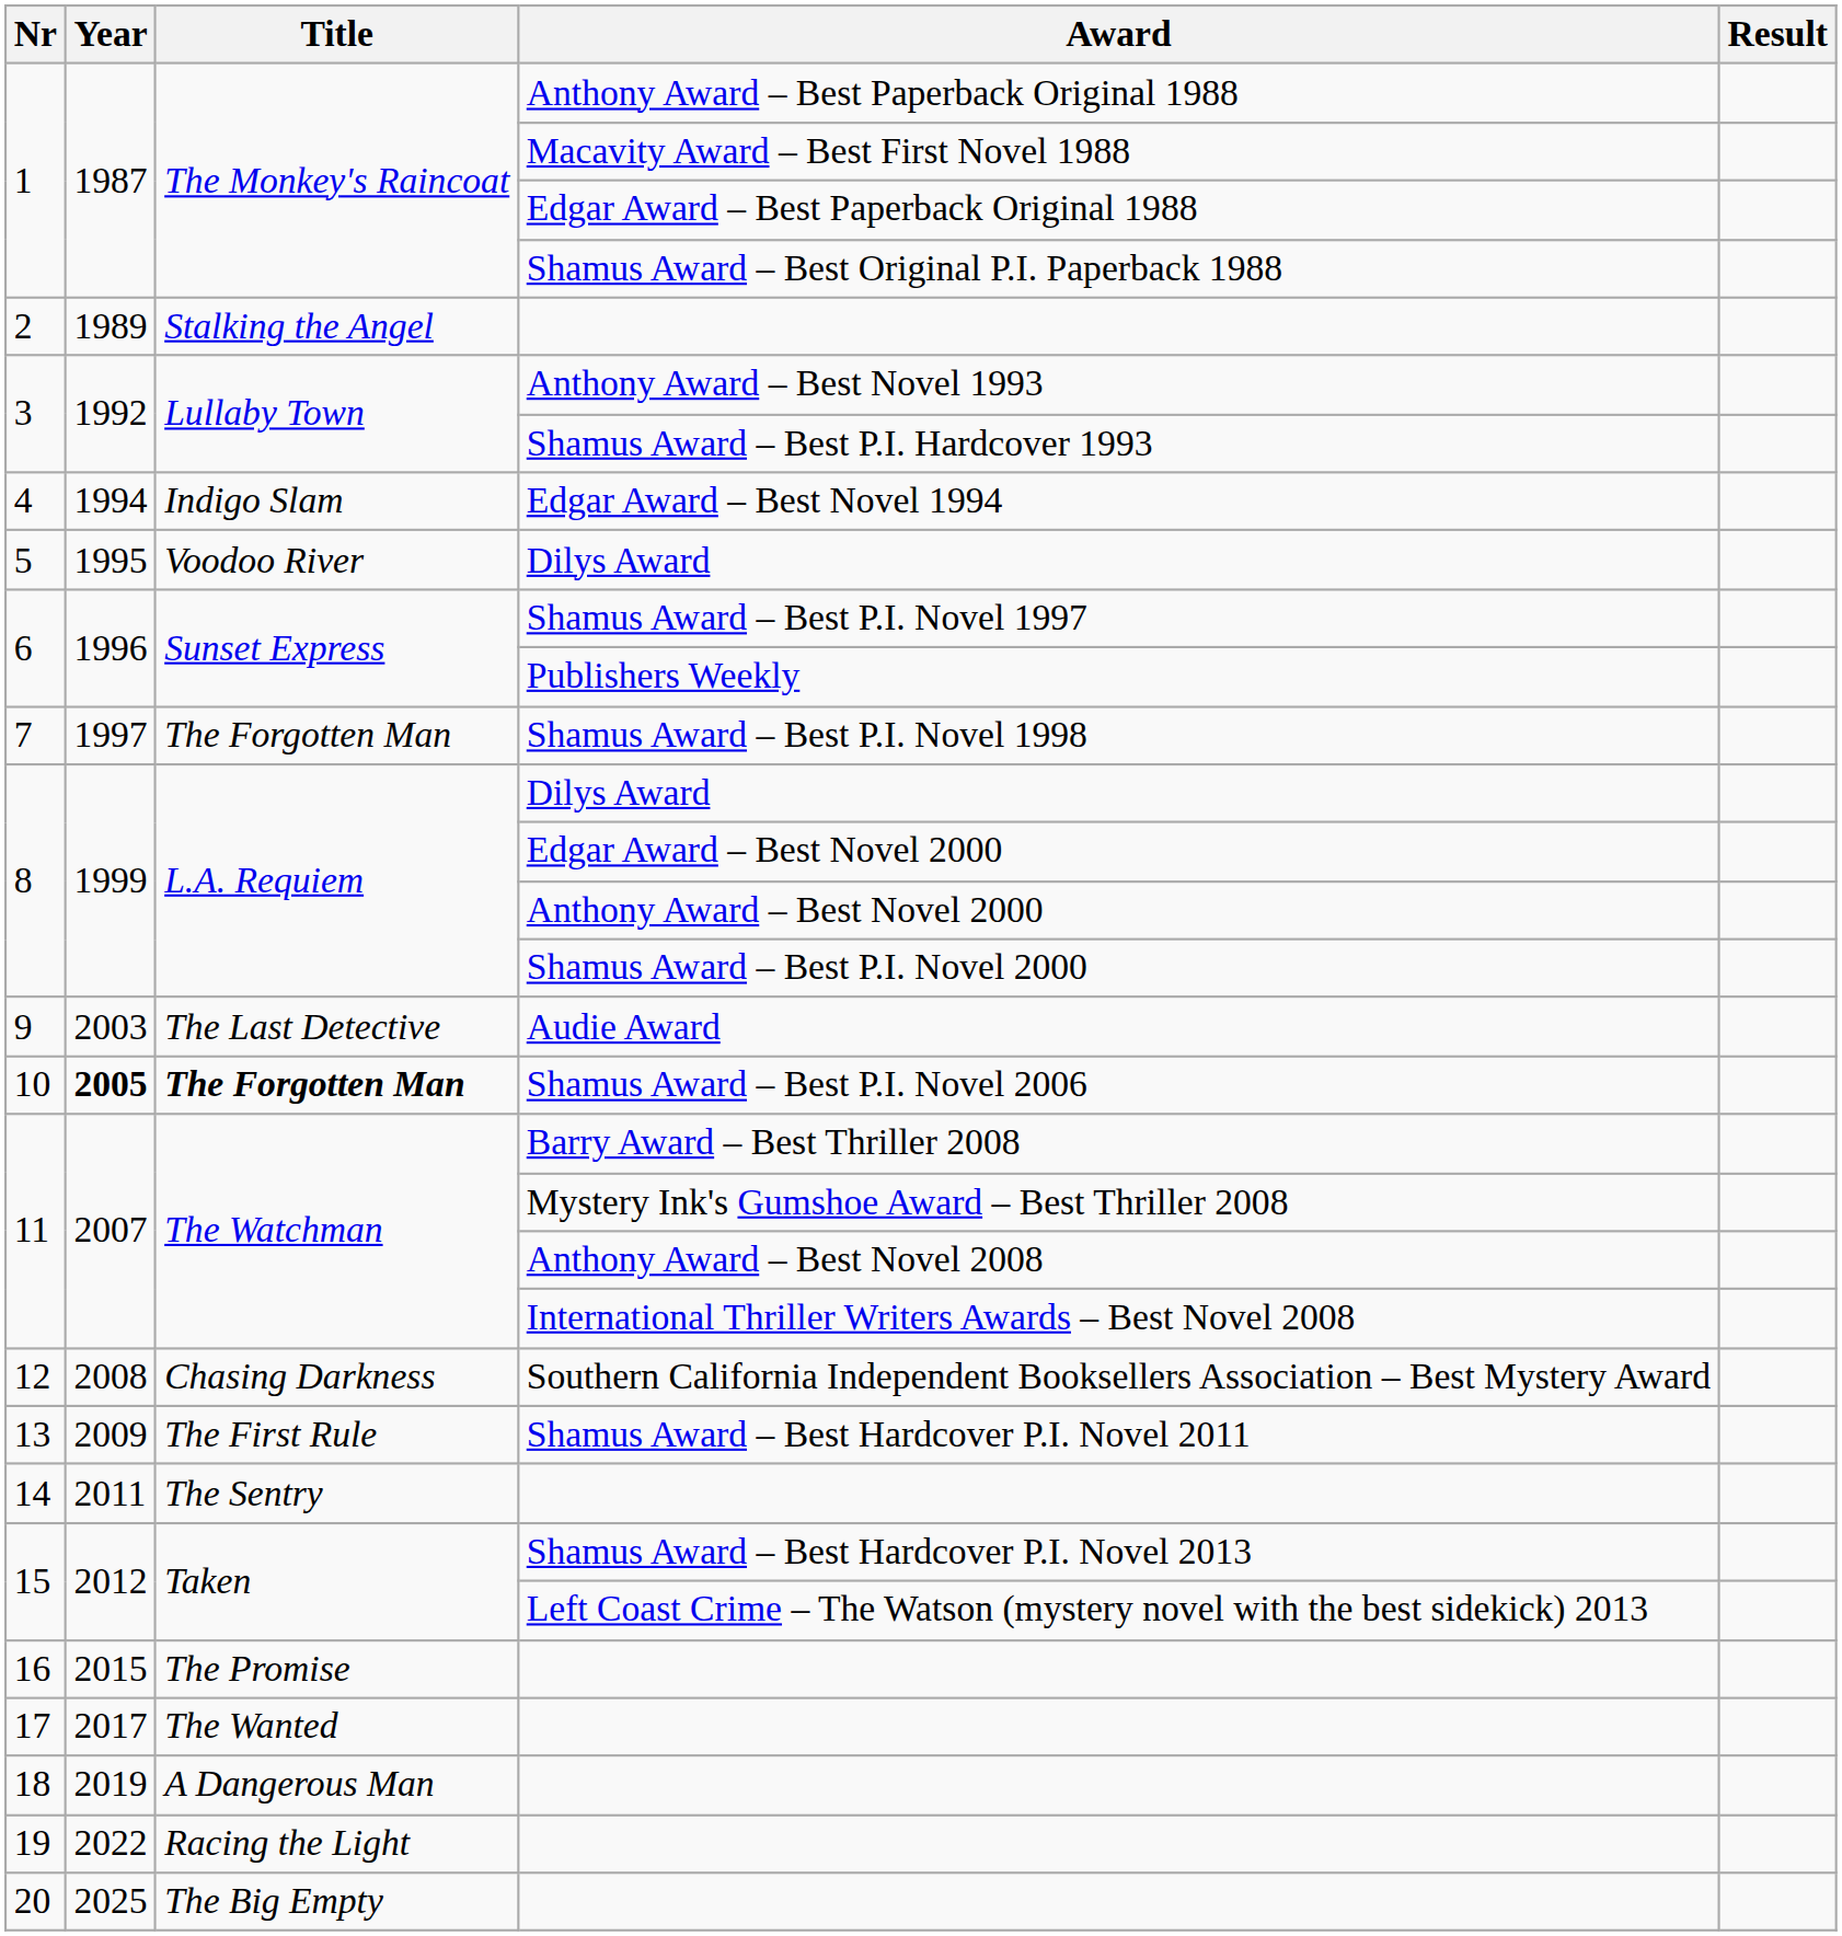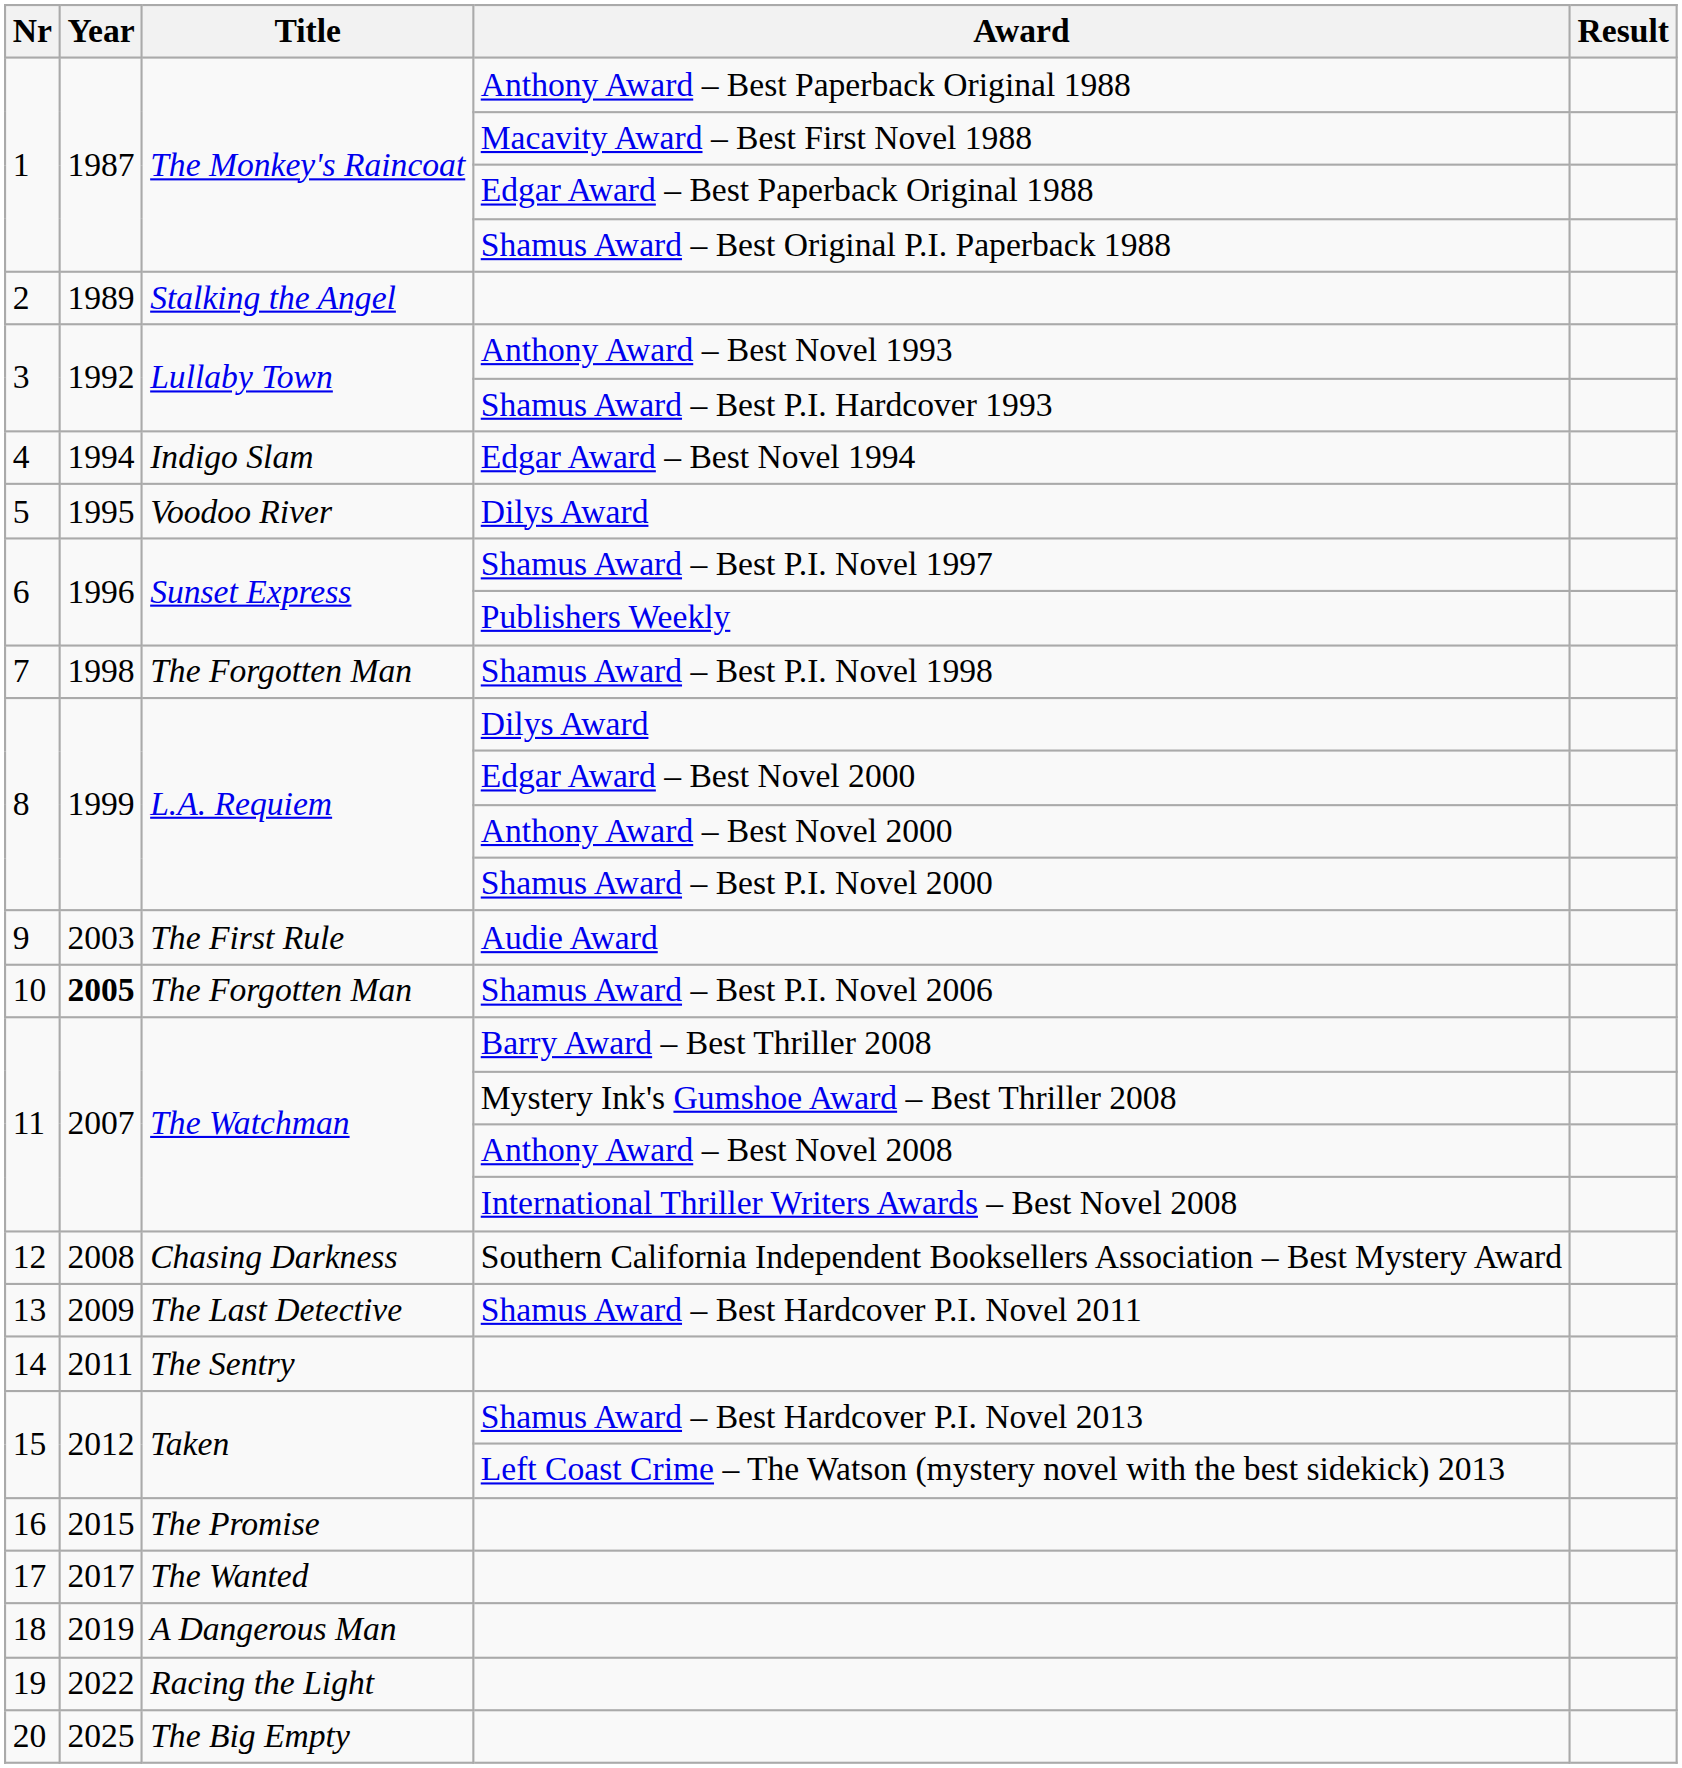 <table class="wikitable sortable">
 <tr>
 <th>Nr</th>
 <th>Year</th>
 <th>Title</th>
 <th>Award</th>
 <th>Result</th>
 </tr>
 <tr>
 <td rowspan="4">1</td>
 <td rowspan="4">1987</td>
 <td rowspan="4"><em><a href='#'>The Monkey's Raincoat</a></em></td>
 <td><a href='#'>Anthony Award</a> – Best Paperback Original 1988</td>
 <td></td>
 </tr>
 <tr>
 <td><a href='#'>Macavity Award</a> – Best First Novel 1988</td>
 <td></td>
 </tr>
 <tr>
 <td><a href='#'>Edgar Award</a> – Best Paperback Original 1988</td>
 <td></td>
 </tr>
 <tr>
 <td><a href='#'>Shamus Award</a> – Best Original P.I. Paperback 1988</td>
 <td></td>
 </tr>
 <tr>
 <td>2</td>
 <td>1989</td>
 <td><em><a href='#'>Stalking the Angel</a></em></td>
 <td></td>
 <td></td>
 </tr>
 <tr>
 <td rowspan="2">3</td>
 <td rowspan="2">1992</td>
 <td rowspan="2"><em><a href='#'>Lullaby Town</a></em></td>
 <td><a href='#'>Anthony Award</a> – Best Novel 1993</td>
 <td></td>
 </tr>
 <tr>
 <td><a href='#'>Shamus Award</a> – Best P.I. Hardcover 1993</td>
 <td></td>
 </tr>
 <tr>
 <td>4</td>
 <td>1994</td>
 <td><em>Indigo Slam</em></td>
 <td><a href='#'>Edgar Award</a> – Best Novel 1994</td>
 <td></td>
 </tr>
 <tr>
 <td>5</td>
 <td>1995</td>
 <td><em>Voodoo River</em></td>
 <td><a href='#'>Dilys Award</a></td>
 <td></td>
 </tr>
 <tr>
 <td rowspan="2">6</td>
 <td rowspan="2">1996</td>
 <td rowspan="2"><em><a href='#'>Sunset Express</a></em></td>
 <td><a href='#'>Shamus Award</a> – Best P.I. Novel 1997</td>
 <td></td>
 </tr>
 <tr>
 <td><a href='#'>Publishers Weekly</a></td>
 <td></td>
 </tr>
 <tr>
 <td>7</td>
-<td>1997</td>
+<td>1998</td>
 <td><em>The Forgotten Man</em></td>
 <td><a href='#'>Shamus Award</a> – Best P.I. Novel 1998</td>
 <td></td>
 </tr>
 <tr>
 <td rowspan="4">8</td>
 <td rowspan="4">1999</td>
 <td rowspan="4"><em><a href='#'>L.A. Requiem</a></em></td>
 <td><a href='#'>Dilys Award</a></td>
 <td></td>
 </tr>
 <tr>
 <td><a href='#'>Edgar Award</a> – Best Novel 2000</td>
 <td></td>
 </tr>
 <tr>
 <td><a href='#'>Anthony Award</a> – Best Novel 2000</td>
 <td></td>
 </tr>
 <tr>
 <td><a href='#'>Shamus Award</a> – Best P.I. Novel 2000</td>
 <td></td>
 </tr>
 <tr>
 <td>9</td>
 <td>2003</td>
-<td><em>The Last Detective</em></td>
+<td><em>The First Rule</em></td>
 <td><a href='#'>Audie Award</a></td>
 <td></td>
 </tr>
 <tr>
 <td>10</td>
 <td><strong>2005</strong></td>
-<td><strong><em>The Forgotten Man</em></strong></td>
+<td><em>The Forgotten Man</em></td>
 <td><a href='#'>Shamus Award</a> – Best P.I. Novel 2006</td>
 <td></td>
 </tr>
 <tr>
 <td rowspan="4">11</td>
 <td rowspan="4">2007</td>
 <td rowspan="4"><em><a href='#'>The Watchman</a></em></td>
 <td><a href='#'>Barry Award</a> – Best Thriller 2008</td>
 <td></td>
 </tr>
 <tr>
 <td>Mystery Ink's <a href='#'>Gumshoe Award</a> – Best Thriller 2008</td>
 <td></td>
 </tr>
 <tr>
 <td><a href='#'>Anthony Award</a> – Best Novel 2008</td>
 <td></td>
 </tr>
 <tr>
 <td><a href='#'>International Thriller Writers Awards</a> – Best Novel 2008</td>
 <td></td>
 </tr>
 <tr>
 <td>12</td>
 <td>2008</td>
 <td><em>Chasing Darkness</em></td>
 <td>Southern California Independent Booksellers Association – Best Mystery Award</td>
 <td></td>
 </tr>
 <tr>
 <td>13</td>
 <td>2009</td>
-<td><em>The First Rule</em></td>
+<td><em>The Last Detective</em></td>
 <td><a href='#'>Shamus Award</a> – Best Hardcover P.I. Novel 2011</td>
 <td></td>
 </tr>
 <tr>
 <td>14</td>
 <td>2011</td>
 <td><em>The Sentry</em></td>
 <td></td>
 <td></td>
 </tr>
 <tr>
 <td rowspan="2">15</td>
 <td rowspan="2">2012</td>
 <td rowspan="2"><em>Taken</em></td>
 <td><a href='#'>Shamus Award</a> – Best Hardcover P.I. Novel 2013</td>
 <td></td>
 </tr>
 <tr>
 <td><a href='#'>Left Coast Crime</a> – The Watson (mystery novel with the best sidekick) 2013</td>
 <td></td>
 </tr>
 <tr>
 <td>16</td>
 <td>2015</td>
 <td><em>The Promise</em></td>
 <td></td>
 <td></td>
 </tr>
 <tr>
 <td>17</td>
 <td>2017</td>
 <td><em>The Wanted</em></td>
 <td></td>
 <td></td>
 </tr>
 <tr>
 <td>18</td>
 <td>2019</td>
 <td><em>A Dangerous Man</em></td>
 <td></td>
 <td></td>
 </tr>
 <tr>
 <td>19</td>
 <td>2022</td>
 <td><em>Racing the Light</em></td>
 <td></td>
 <td></td>
 </tr>
 <tr>
 <td>20</td>
 <td>2025</td>
 <td><em>The Big Empty</em></td>
 <td></td>
 <td></td>
 </tr>
 </table>
